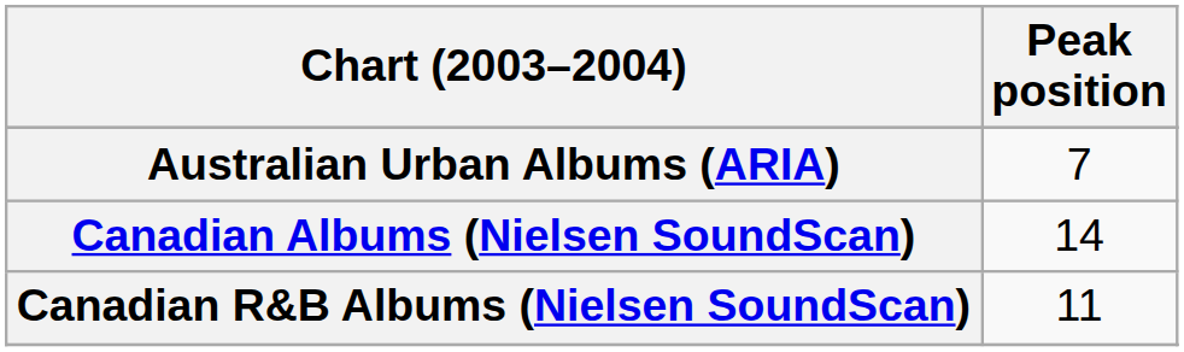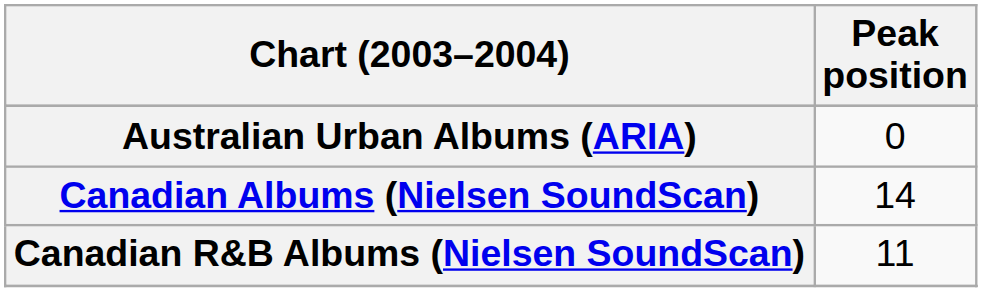 <table class="wikitable sortable plainrowheaders">
 <tr>
 <th scope="col">Chart (2003–2004)</th>
 <th scope="col">Peak<br>position</th>
 </tr>
 <tr>
 </tr>
 <tr>
 <th scope="row">Australian Urban Albums (<a href='#'>ARIA</a>)</th>
-<td align="center">7</td>
+<td align="center">0</td>
 </tr>
 <tr>
 <th scope="row"><a href='#'>Canadian Albums</a> (<a href='#'>Nielsen SoundScan</a>)</th>
 <td style="text-align:center;">14</td>
 </tr>
 <tr>
 <th scope="row">Canadian R&B Albums (<a href='#'>Nielsen SoundScan</a>)</th>
 <td style="text-align:center;">11</td>
 </tr>
 <tr>
 </tr>
 <tr>
 </tr>
 <tr>
 </tr>
 <tr>
 </tr>
 <tr>
 </tr>
 <tr>
 </tr>
 <tr>
 </tr>
 <tr>
 </tr>
 <tr>
 </tr>
 <tr>
 </tr>
 <tr>
 </tr>
 </table>
